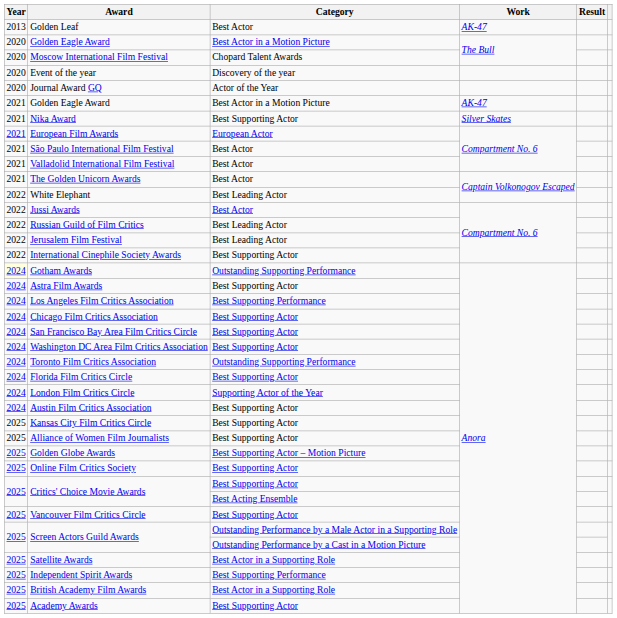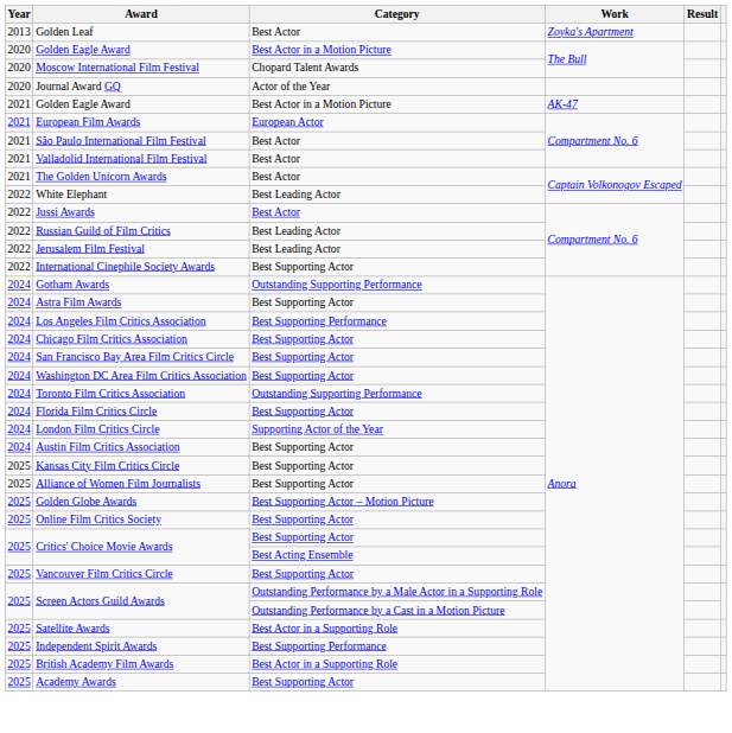 <table class="wikitable sortable">
 <tr>
 <th>Year</th>
 <th>Award</th>
 <th>Category</th>
 <th>Work</th>
 <th>Result</th>
 <th class="unsortable"></th>
 </tr>
 <tr>
 <td>2013</td>
 <td>Golden Leaf</td>
 <td>Best Actor</td>
-<td><a href='#'><em>AK-47</em></a></td>
+<td><em><a href='#'>Zoyka's Apartment</a></em></td>
 <td></td>
 <td></td>
 </tr>
 <tr>
 <td>2020</td>
 <td><a href='#'>Golden Eagle Award</a></td>
 <td><a href='#'>Best Actor in a Motion Picture</a></td>
 <td rowspan="2"><a href='#'><em>The Bull</em></a></td>
 <td></td>
 <td></td>
 </tr>
 <tr>
 <td>2020</td>
 <td><a href='#'>Moscow International Film Festival</a></td>
 <td>Chopard Talent Awards</td>
 <td></td>
 <td></td>
 </tr>
 <tr>
 <td>2020</td>
-<td>Event of the year</td>
-<td>Discovery of the year</td>
-<td></td>
-<td></td>
-<td></td>
-</tr>
-<tr>
-<td>2020</td>
 <td>Journal Award <a href='#'>GQ</a></td>
 <td>Actor of the Year</td>
 <td></td>
 <td></td>
 <td></td>
 </tr>
 <tr>
 <td>2021</td>
 <td>Golden Eagle Award</td>
 <td>Best Actor in a Motion Picture</td>
 <td><a href='#'><em>AK-47</em></a></td>
-<td></td>
-<td></td>
-</tr>
-<tr>
-<td>2021</td>
-<td><a href='#'>Nika Award</a></td>
-<td>Best Supporting Actor</td>
-<td><a href='#'><em>Silver Skates</em></a></td>
 <td></td>
 <td></td>
 </tr>
 <tr>
 <td><a href='#'>2021</a></td>
 <td><a href='#'>European Film Awards</a></td>
 <td><a href='#'>European Actor</a></td>
 <td rowspan="3"><em><a href='#'>Compartment No. 6</a></em></td>
 <td></td>
 <td></td>
 </tr>
 <tr>
 <td>2021</td>
 <td><a href='#'>São Paulo International Film Festival</a></td>
 <td>Best Actor</td>
 <td></td>
 <td></td>
 </tr>
 <tr>
 <td>2021</td>
 <td><a href='#'>Valladolid International Film Festival</a></td>
 <td>Best Actor</td>
 <td></td>
 <td></td>
 </tr>
 <tr>
 <td>2021</td>
 <td><a href='#'>The Golden Unicorn Awards</a></td>
 <td>Best Actor</td>
 <td rowspan="2"><em><a href='#'>Captain Volkonogov Escaped</a></em></td>
 <td></td>
 <td></td>
 </tr>
 <tr>
 <td>2022</td>
 <td>White Elephant</td>
 <td>Best Leading Actor</td>
 <td></td>
 <td></td>
 </tr>
 <tr>
 <td>2022</td>
 <td><a href='#'>Jussi Awards</a></td>
 <td><a href='#'>Best Actor</a></td>
 <td rowspan="4"><em><a href='#'>Compartment No. 6</a></em></td>
 <td></td>
 <td></td>
 </tr>
 <tr>
 <td>2022</td>
 <td><a href='#'>Russian Guild of Film Critics</a></td>
 <td>Best Leading Actor</td>
 <td></td>
 <td></td>
 </tr>
 <tr>
 <td>2022</td>
 <td><a href='#'>Jerusalem Film Festival</a></td>
 <td>Best Leading Actor</td>
 <td></td>
 <td></td>
 </tr>
 <tr>
 <td>2022</td>
 <td><a href='#'>International Cinephile Society Awards</a></td>
 <td>Best Supporting Actor</td>
 <td></td>
 <td></td>
 </tr>
 <tr>
 <td style="background: lightyellow;"><a href='#'>2024</a></td>
 <td><a href='#'>Gotham Awards</a></td>
 <td><a href='#'>Outstanding Supporting Performance</a></td>
 <td rowspan="23"><em><a href='#'>Anora</a></em></td>
 <td></td>
 <td></td>
 </tr>
 <tr>
 <td><a href='#'>2024</a></td>
 <td><a href='#'>Astra Film Awards</a></td>
 <td>Best Supporting Actor</td>
 <td></td>
 <td></td>
 </tr>
 <tr>
 <td><a href='#'>2024</a></td>
 <td><a href='#'>Los Angeles Film Critics Association</a></td>
 <td><a href='#'>Best Supporting Performance</a></td>
 <td></td>
 <td></td>
 </tr>
 <tr>
 <td><a href='#'>2024</a></td>
 <td><a href='#'>Chicago Film Critics Association</a></td>
 <td><a href='#'>Best Supporting Actor</a></td>
 <td></td>
 <td></td>
 </tr>
 <tr>
 <td><a href='#'>2024</a></td>
 <td><a href='#'>San Francisco Bay Area Film Critics Circle</a></td>
 <td><a href='#'>Best Supporting Actor</a></td>
 <td></td>
 <td></td>
 </tr>
 <tr>
 <td><a href='#'>2024</a></td>
 <td><a href='#'>Washington DC Area Film Critics Association</a></td>
 <td><a href='#'>Best Supporting Actor</a></td>
 <td></td>
 <td></td>
 </tr>
 <tr>
 <td><a href='#'>2024</a></td>
 <td><a href='#'>Toronto Film Critics Association</a></td>
 <td><a href='#'>Outstanding Supporting Performance</a></td>
 <td></td>
 <td></td>
 </tr>
 <tr>
 <td><a href='#'>2024</a></td>
 <td><a href='#'>Florida Film Critics Circle</a></td>
 <td><a href='#'>Best Supporting Actor</a></td>
 <td></td>
 <td></td>
 </tr>
 <tr>
 <td><a href='#'>2024</a></td>
 <td><a href='#'>London Film Critics Circle</a></td>
 <td><a href='#'>Supporting Actor of the Year</a></td>
 <td></td>
 <td></td>
 </tr>
 <tr>
 <td><a href='#'>2024</a></td>
 <td><a href='#'>Austin Film Critics Association</a></td>
 <td>Best Supporting Actor</td>
 <td></td>
 <td></td>
 </tr>
 <tr>
 <td>2025</td>
 <td><a href='#'>Kansas City Film Critics Circle</a></td>
 <td>Best Supporting Actor</td>
 <td></td>
 <td></td>
 </tr>
 <tr>
 <td>2025</td>
 <td><a href='#'>Alliance of Women Film Journalists</a></td>
 <td>Best Supporting Actor</td>
 <td></td>
 <td></td>
 </tr>
 <tr>
 <td><a href='#'>2025</a></td>
 <td><a href='#'>Golden Globe Awards</a></td>
 <td><a href='#'>Best Supporting Actor – Motion Picture</a></td>
 <td></td>
 <td></td>
 </tr>
 <tr>
 <td><a href='#'>2025</a></td>
 <td><a href='#'>Online Film Critics Society</a></td>
 <td><a href='#'>Best Supporting Actor</a></td>
 <td></td>
 <td></td>
 </tr>
 <tr>
 <td rowspan="2"><a href='#'>2025</a></td>
 <td rowspan="2"><a href='#'>Critics' Choice Movie Awards</a></td>
 <td><a href='#'>Best Supporting Actor</a></td>
 <td></td>
 <td rowspan="2"></td>
 </tr>
 <tr>
 <td><a href='#'>Best Acting Ensemble</a></td>
 <td></td>
 </tr>
 <tr>
 <td><a href='#'>2025</a></td>
 <td><a href='#'>Vancouver Film Critics Circle</a></td>
 <td><a href='#'>Best Supporting Actor</a></td>
 <td></td>
 <td></td>
 </tr>
 <tr>
 <td rowspan="2"><a href='#'>2025</a></td>
 <td rowspan="2"><a href='#'>Screen Actors Guild Awards</a></td>
 <td><a href='#'>Outstanding Performance by a Male Actor in a Supporting Role</a></td>
 <td></td>
 <td rowspan="2"></td>
 </tr>
 <tr>
 <td><a href='#'>Outstanding Performance by a Cast in a Motion Picture</a></td>
 <td></td>
 </tr>
 <tr>
 <td><a href='#'>2025</a></td>
 <td><a href='#'>Satellite Awards</a></td>
 <td><a href='#'>Best Actor in a Supporting Role</a></td>
 <td></td>
 <td></td>
 </tr>
 <tr>
 <td><a href='#'>2025</a></td>
 <td><a href='#'>Independent Spirit Awards</a></td>
 <td><a href='#'>Best Supporting Performance</a></td>
 <td></td>
 <td></td>
 </tr>
 <tr>
 <td><a href='#'>2025</a></td>
 <td><a href='#'>British Academy Film Awards</a></td>
 <td><a href='#'>Best Actor in a Supporting Role</a></td>
 <td></td>
 <td></td>
 </tr>
 <tr>
 <td><a href='#'>2025</a></td>
 <td><a href='#'>Academy Awards</a></td>
 <td><a href='#'>Best Supporting Actor</a></td>
 <td></td>
 <td></td>
 </tr>
 </table>
